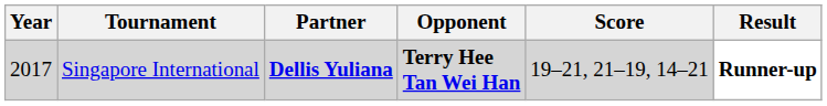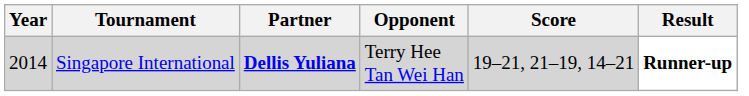 <table class="sortable wikitable" style="font-size: 90%;">
 <tr>
 <th>Year</th>
 <th>Tournament</th>
 <th>Partner</th>
 <th>Opponent</th>
 <th>Score</th>
 <th>Result</th>
 </tr>
 <tr style="background:#D5D5D5">
-<td align="center">2017</td>
+<td align="center">2014</td>
 <td align="left"><a href='#'>Singapore International</a></td>
 <td align="left"><strong> <a href='#'>Dellis Yuliana</a></strong></td>
-<td align="left"><strong> Terry Hee <br>  <a href='#'>Tan Wei Han</a></strong></td>
+<td align="left"> Terry Hee <br>  <a href='#'>Tan Wei Han</a></td>
 <td align="left">19–21, 21–19, 14–21</td>
 <td style="text-align:left; background:white"> <strong>Runner-up</strong></td>
 </tr>
 </table>
